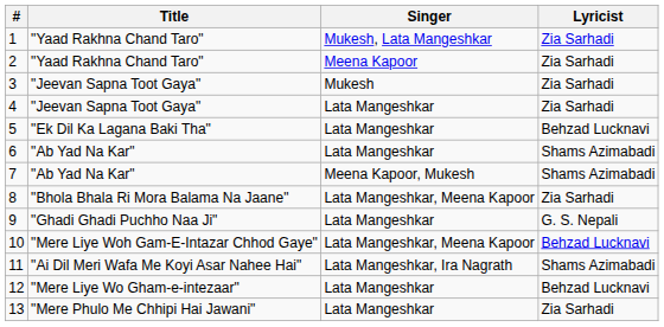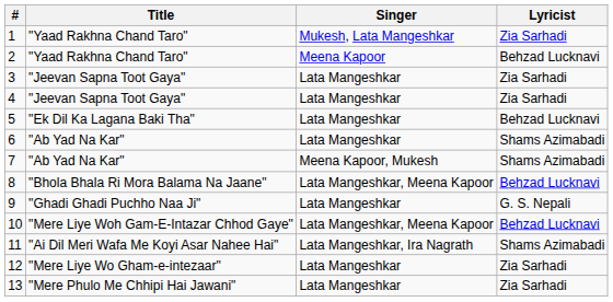 <table class="wikitable" style="font-size:95%;">
 <tr>
 <th>#</th>
 <th>Title</th>
 <th>Singer</th>
 <th>Lyricist</th>
 </tr>
 <tr>
 <td>1</td>
 <td>"Yaad Rakhna Chand Taro"</td>
 <td><a href='#'>Mukesh</a>, <a href='#'>Lata Mangeshkar</a></td>
 <td><a href='#'>Zia Sarhadi</a></td>
 </tr>
 <tr>
 <td>2</td>
 <td>"Yaad Rakhna Chand Taro"</td>
 <td><a href='#'>Meena Kapoor</a></td>
-<td>Zia Sarhadi</td>
+<td>Behzad Lucknavi</td>
 </tr>
 <tr>
 <td>3</td>
 <td>"Jeevan Sapna Toot Gaya"</td>
-<td>Mukesh</td>
+<td>Lata Mangeshkar</td>
 <td>Zia Sarhadi</td>
 </tr>
 <tr>
 <td>4</td>
 <td>"Jeevan Sapna Toot Gaya"</td>
 <td>Lata Mangeshkar</td>
 <td>Zia Sarhadi</td>
 </tr>
 <tr>
 <td>5</td>
 <td>"Ek Dil Ka Lagana Baki Tha"</td>
 <td>Lata Mangeshkar</td>
 <td>Behzad Lucknavi</td>
 </tr>
 <tr>
 <td>6</td>
 <td>"Ab Yad Na Kar"</td>
 <td>Lata Mangeshkar</td>
 <td>Shams Azimabadi</td>
 </tr>
 <tr>
 <td>7</td>
 <td>"Ab Yad Na Kar"</td>
 <td>Meena Kapoor, Mukesh</td>
 <td>Shams Azimabadi</td>
 </tr>
 <tr>
 <td>8</td>
 <td>"Bhola Bhala Ri Mora Balama Na Jaane"</td>
 <td>Lata Mangeshkar, Meena Kapoor</td>
-<td>Zia Sarhadi</td>
+<td><a href='#'>Behzad Lucknavi</a></td>
 </tr>
 <tr>
 <td>9</td>
 <td>"Ghadi Ghadi Puchho Naa Ji"</td>
 <td>Lata Mangeshkar</td>
 <td>G. S. Nepali</td>
 </tr>
 <tr>
 <td>10</td>
 <td>"Mere Liye Woh Gam-E-Intazar Chhod Gaye"</td>
 <td>Lata Mangeshkar, Meena Kapoor</td>
 <td><a href='#'>Behzad Lucknavi</a></td>
 </tr>
 <tr>
 <td>11</td>
 <td>"Ai Dil Meri Wafa Me Koyi Asar Nahee Hai"</td>
 <td>Lata Mangeshkar, Ira Nagrath</td>
 <td>Shams Azimabadi</td>
 </tr>
 <tr>
 <td>12</td>
 <td>"Mere Liye Wo Gham-e-intezaar"</td>
 <td>Lata Mangeshkar</td>
-<td>Behzad Lucknavi</td>
+<td>Zia Sarhadi</td>
 </tr>
 <tr>
 <td>13</td>
 <td>"Mere Phulo Me Chhipi Hai Jawani"</td>
 <td>Lata Mangeshkar</td>
 <td>Zia Sarhadi</td>
 </tr>
 </table>
